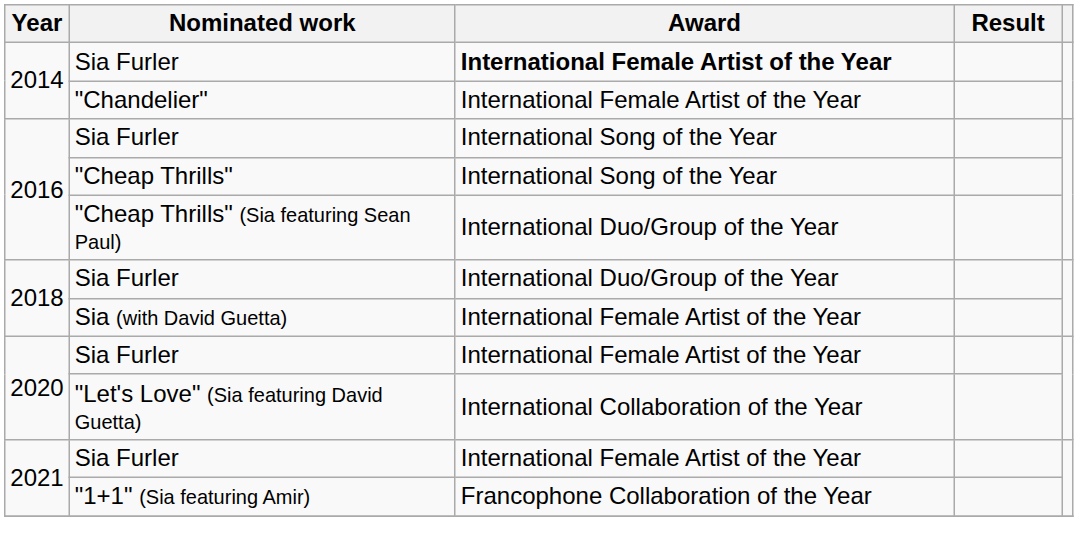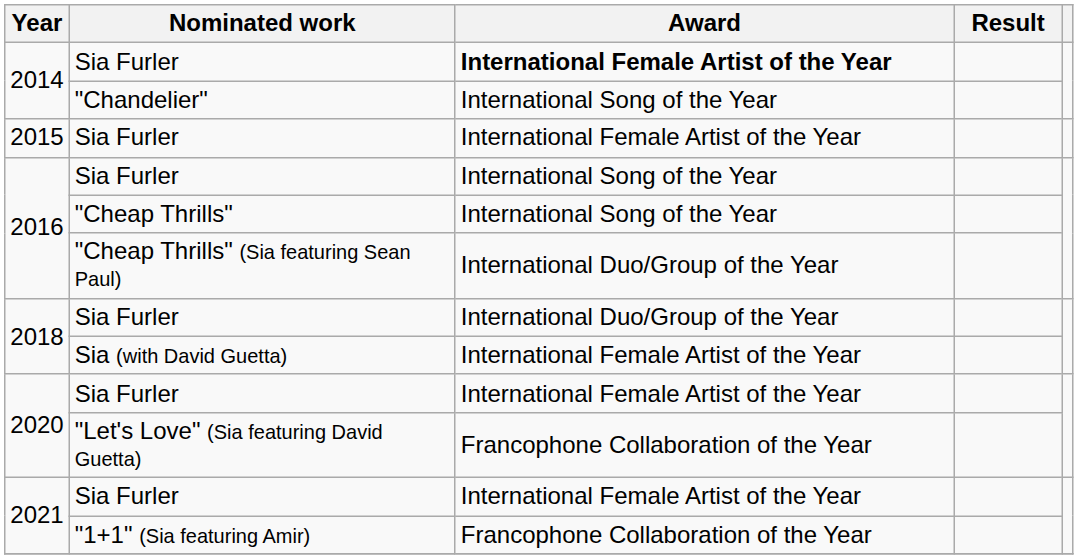 <table class="wikitable">
 <tr>
 <th>Year</th>
 <th style="width:250px;">Nominated work</th>
 <th style="width:325px;">Award</th>
 <th width="65">Result</th>
 <th></th>
 </tr>
 <tr>
 <td rowspan=2>2014</td>
 <td>Sia Furler</td>
 <td><strong>International Female Artist of the Year</strong></td>
 <td></td>
 <td rowspan=2></td>
 </tr>
 <tr>
 <td>"Chandelier"</td>
+<td>International Song of the Year</td>
+<td></td>
+</tr>
+<tr>
+<td>2015</td>
+<td>Sia Furler</td>
 <td>International Female Artist of the Year</td>
 <td></td>
+<td rowaoan=1></td>
 </tr>
 <tr>
 <td rowspan=3>2016</td>
 <td>Sia Furler</td>
 <td>International Song of the Year</td>
 <td></td>
 <td rowspan=3></td>
 </tr>
 <tr>
 <td>"Cheap Thrills"</td>
 <td>International Song of the Year</td>
 <td></td>
 </tr>
 <tr>
 <td>"Cheap Thrills" <small>(Sia featuring Sean Paul)</small></td>
 <td>International Duo/Group of the Year</td>
 <td></td>
 </tr>
 <tr>
 <td rowspan=2>2018</td>
 <td>Sia Furler</td>
 <td>International Duo/Group of the Year</td>
 <td></td>
 <td rowspan=2></td>
 </tr>
 <tr>
 <td>Sia <small>(with David Guetta)</small></td>
 <td>International Female Artist of the Year</td>
 <td></td>
 </tr>
 <tr>
 <td rowspan=2>2020</td>
 <td>Sia Furler</td>
 <td>International Female Artist of the Year</td>
 <td></td>
 <td rowspan=2></td>
 </tr>
 <tr>
 <td>"Let's Love" <small>(Sia featuring David Guetta)</small></td>
-<td>International Collaboration of the Year</td>
+<td>Francophone Collaboration of the Year</td>
 <td></td>
 </tr>
 <tr>
 <td rowspan=2>2021</td>
 <td>Sia Furler</td>
 <td>International Female Artist of the Year</td>
 <td></td>
 <td rowspan=2></td>
 </tr>
 <tr>
 <td>"1+1" <small>(Sia featuring Amir)</small></td>
 <td>Francophone Collaboration of the Year</td>
 <td></td>
 </tr>
 <tr>
 </tr>
 </table>
